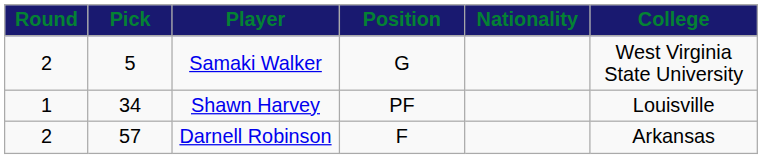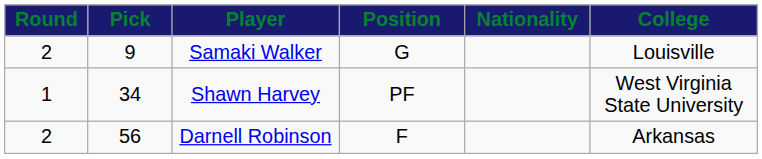 <table class="wikitable sortable sortable">
 <tr>
 <th style="background:#191970; color:#048234" width="10%">Round</th>
 <th style="background:#191970; color:#048234" width="10%">Pick</th>
 <th style="background:#191970; color:#048234" width="20%">Player</th>
 <th style="background:#191970; color:#048234" width="15%">Position</th>
 <th style="background:#191970; color:#048234" width="15%">Nationality</th>
 <th style="background:#191970; color:#048234" width="20%">College</th>
 </tr>
 <tr style="text-align: center">
 <td>2</td>
-<td>5</td>
+<td>9</td>
 <td><a href='#'>Samaki Walker</a></td>
 <td>G</td>
 <td></td>
-<td>West Virginia State University</td>
+<td>Louisville</td>
 </tr>
 <tr style="text-align: center">
 <td>1</td>
 <td>34</td>
 <td><a href='#'>Shawn Harvey</a></td>
 <td>PF</td>
 <td></td>
-<td>Louisville</td>
+<td>West Virginia State University</td>
 </tr>
 <tr style="text-align: center">
 <td>2</td>
-<td>57</td>
+<td>56</td>
 <td><a href='#'>Darnell Robinson</a></td>
 <td>F</td>
 <td></td>
 <td>Arkansas</td>
 </tr>
 </table>
